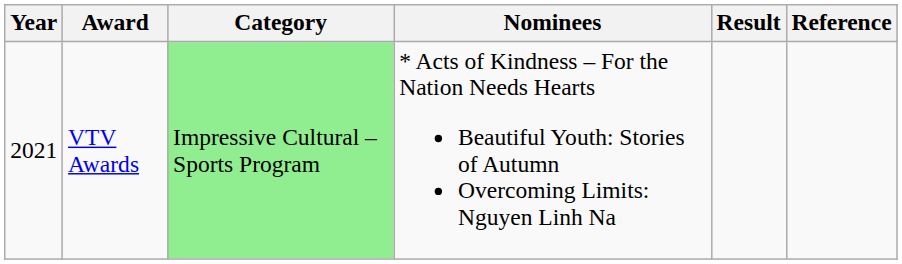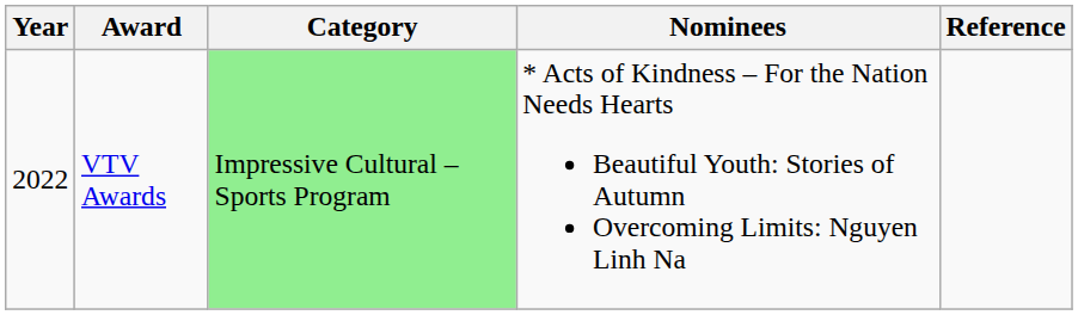 <table class="wikitable">
 <tr>
 <th>Year</th>
 <th>Award</th>
 <th>Category</th>
 <th>Nominees</th>
-<th>Result</th>
 <th>Reference</th>
 </tr>
 <tr>
-<td>2021</td>
+<td>2022</td>
 <td><a href='#'>VTV Awards</a></td>
 <td style="background: lightgreen;">Impressive Cultural – Sports Program</td>
 <td>* Acts of Kindness – For the Nation Needs Hearts<br><ul><li>Beautiful Youth: Stories of Autumn</li><li>Overcoming Limits: Nguyen Linh Na</li></ul></td>
 <td></td>
-<td></td>
 </tr>
 </table>
